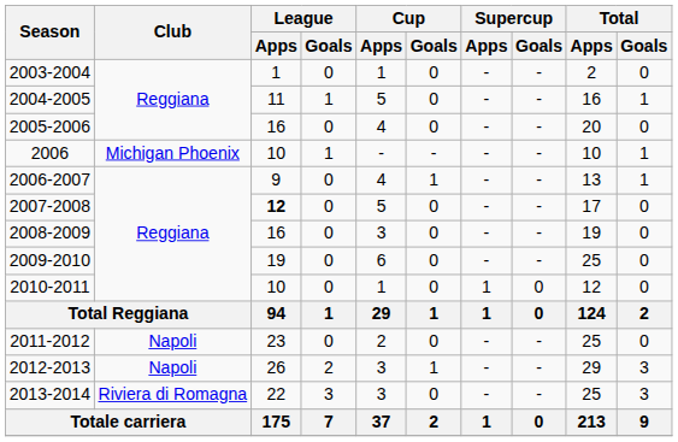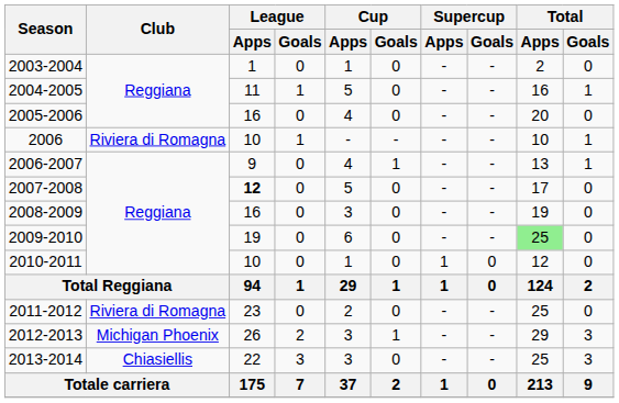 <table class="wikitable" style="text-align:center;">
 <tr>
 <th rowspan="2">Season</th>
 <th rowspan="2">Club</th>
 <th colspan="2">League</th>
 <th colspan="2">Cup</th>
 <th colspan="2">Supercup</th>
 <th colspan="2">Total</th>
 </tr>
 <tr>
 <th>Apps</th>
 <th>Goals</th>
 <th>Apps</th>
 <th>Goals</th>
 <th>Apps</th>
 <th>Goals</th>
 <th>Apps</th>
 <th>Goals</th>
 </tr>
 <tr>
 <td>2003-2004</td>
 <td rowspan="3" valign=center><a href='#'>Reggiana</a></td>
 <td>1</td>
 <td>0</td>
 <td>1</td>
 <td>0</td>
 <td>-</td>
 <td>-</td>
 <td>2</td>
 <td>0</td>
 </tr>
 <tr>
 <td>2004-2005</td>
 <td>11</td>
 <td>1</td>
 <td>5</td>
 <td>0</td>
 <td>-</td>
 <td>-</td>
 <td>16</td>
 <td>1</td>
 </tr>
 <tr>
 <td>2005-2006</td>
 <td>16</td>
 <td>0</td>
 <td>4</td>
 <td>0</td>
 <td>-</td>
 <td>-</td>
 <td>20</td>
 <td>0</td>
 </tr>
 <tr>
 <td>2006</td>
-<td><a href='#'>Michigan Phoenix</a></td>
+<td><a href='#'>Riviera di Romagna</a></td>
 <td>10</td>
 <td>1</td>
 <td>-</td>
 <td>-</td>
 <td>-</td>
 <td>-</td>
 <td>10</td>
 <td>1</td>
 </tr>
 <tr>
 <td>2006-2007</td>
 <td rowspan="5" valign=center><a href='#'>Reggiana</a></td>
 <td>9</td>
 <td>0</td>
 <td>4</td>
 <td>1</td>
 <td>-</td>
 <td>-</td>
 <td>13</td>
 <td>1</td>
 </tr>
 <tr>
 <td>2007-2008</td>
 <td><strong>12</strong></td>
 <td>0</td>
 <td>5</td>
 <td>0</td>
 <td>-</td>
 <td>-</td>
 <td>17</td>
 <td>0</td>
 </tr>
 <tr>
 <td>2008-2009</td>
 <td>16</td>
 <td>0</td>
 <td>3</td>
 <td>0</td>
 <td>-</td>
 <td>-</td>
 <td>19</td>
 <td>0</td>
 </tr>
 <tr>
 <td>2009-2010</td>
 <td>19</td>
 <td>0</td>
 <td>6</td>
 <td>0</td>
 <td>-</td>
 <td>-</td>
-<td>25</td>
+<td style="background: lightgreen;">25</td>
 <td>0</td>
 </tr>
 <tr>
 <td>2010-2011</td>
 <td>10</td>
 <td>0</td>
 <td>1</td>
 <td>0</td>
 <td>1</td>
 <td>0</td>
 <td>12</td>
 <td>0</td>
 </tr>
 <tr>
 <th colspan="2">Total Reggiana</th>
 <th>94</th>
 <th>1</th>
 <th>29</th>
 <th>1</th>
 <th>1</th>
 <th>0</th>
 <th>124</th>
 <th>2</th>
 </tr>
 <tr>
 <td>2011-2012</td>
-<td><a href='#'>Napoli</a></td>
+<td><a href='#'>Riviera di Romagna</a></td>
 <td>23</td>
 <td>0</td>
 <td>2</td>
 <td>0</td>
 <td>-</td>
 <td>-</td>
 <td>25</td>
 <td>0</td>
 </tr>
 <tr>
 <td>2012-2013</td>
-<td><a href='#'>Napoli</a></td>
+<td><a href='#'>Michigan Phoenix</a></td>
 <td>26</td>
 <td>2</td>
 <td>3</td>
 <td>1</td>
 <td>-</td>
 <td>-</td>
 <td>29</td>
 <td>3</td>
 </tr>
 <tr>
 <td>2013-2014</td>
-<td><a href='#'>Riviera di Romagna</a></td>
+<td><a href='#'>Chiasiellis</a></td>
 <td>22</td>
 <td>3</td>
 <td>3</td>
 <td>0</td>
 <td>-</td>
 <td>-</td>
 <td>25</td>
 <td>3</td>
 </tr>
 <tr>
 <th colspan="2">Totale carriera</th>
 <th>175</th>
 <th>7</th>
 <th>37</th>
 <th>2</th>
 <th>1</th>
 <th>0</th>
 <th>213</th>
 <th>9</th>
 </tr>
 <tr>
 </tr>
 </table>
